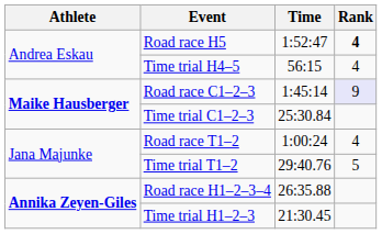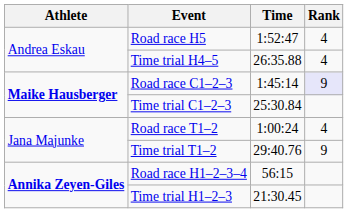 <table class=wikitable style="font-size:90%">
 <tr>
 <th>Athlete</th>
 <th>Event</th>
 <th>Time</th>
 <th>Rank</th>
 </tr>
 <tr align=center>
 <td align=left rowspan=2><a href='#'>Andrea Eskau</a></td>
 <td align=left><a href='#'>Road race H5</a></td>
 <td>1:52:47</td>
-<td><strong>4</strong></td>
+<td>4</td>
 </tr>
 <tr align=center>
 <td align=left><a href='#'>Time trial H4–5</a></td>
-<td>56:15</td>
+<td>26:35.88</td>
 <td>4</td>
 </tr>
 <tr align=center>
 <td align=left rowspan=2><strong><a href='#'>Maike Hausberger</a></strong></td>
 <td align=left><a href='#'>Road race C1–2–3</a></td>
 <td>1:45:14</td>
 <td style="background: lavender;">9</td>
 </tr>
 <tr align=center>
 <td align=left><a href='#'>Time trial C1–2–3</a></td>
 <td>25:30.84</td>
 <td></td>
 </tr>
 <tr align=center>
 <td align=left rowspan=2><a href='#'>Jana Majunke</a></td>
 <td align=left><a href='#'>Road race T1–2</a></td>
 <td>1:00:24</td>
 <td>4</td>
 </tr>
 <tr align=center>
 <td align=left><a href='#'>Time trial T1–2</a></td>
 <td>29:40.76</td>
-<td>5</td>
+<td>9</td>
 </tr>
 <tr align=center>
 <td align=left rowspan=2><strong><a href='#'>Annika Zeyen-Giles</a></strong></td>
 <td align=left><a href='#'>Road race H1–2–3–4</a></td>
-<td>26:35.88</td>
+<td>56:15</td>
 <td></td>
 </tr>
 <tr align=center>
 <td align=left><a href='#'>Time trial H1–2–3</a></td>
 <td>21:30.45</td>
 <td></td>
 </tr>
 </table>
